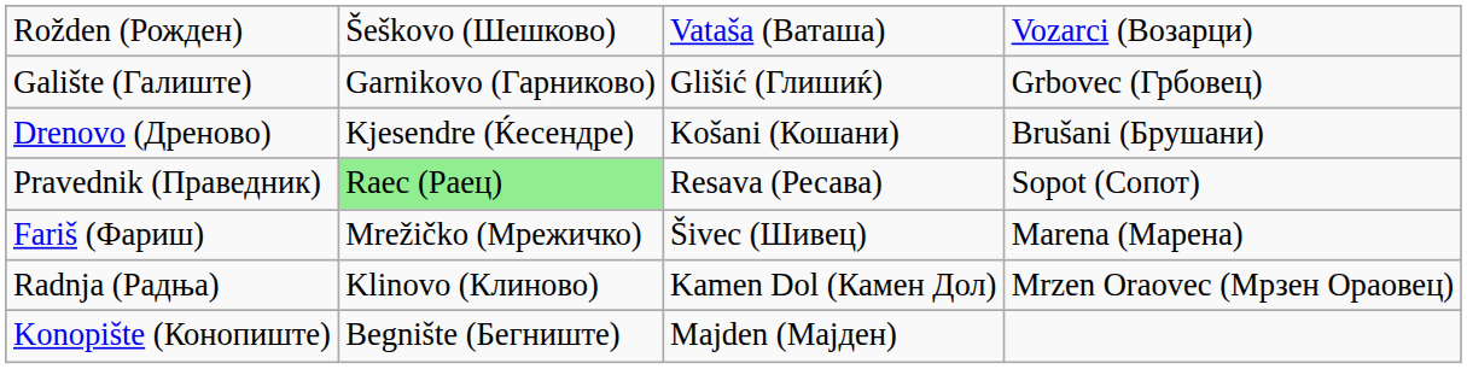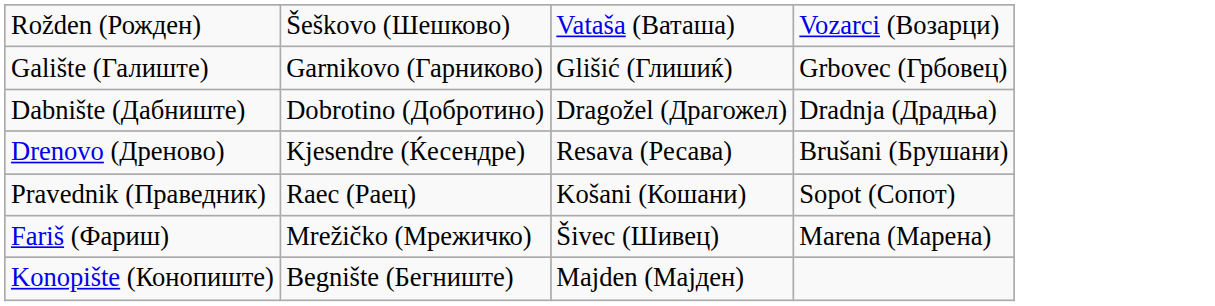 <table class="wikitable">
 <tr valign="top">
 <td>Rožden (Рожден)</td>
 <td>Šeškovo (Шешково)</td>
 <td><a href='#'>Vataša</a> (Ваташа)</td>
 <td><a href='#'>Vozarci</a> (Возарци)</td>
 </tr>
 <tr>
 <td>Galište (Галиште)</td>
 <td>Garnikovo (Гарниково)</td>
 <td>Glišić (Глишиќ)</td>
 <td>Grbovec (Грбовец)</td>
 </tr>
 <tr>
+<td>Dabnište (Дабниште)</td>
+<td>Dobrotino (Добротино)</td>
+<td>Dragožel (Драгожел)</td>
+<td>Dradnja (Драдња)</td>
+</tr>
+<tr>
 <td><a href='#'>Drenovo</a> (Дреново)</td>
 <td>Kjesendre (Ќесендре)</td>
-<td>Košani (Кошани)</td>
+<td>Resava (Ресава)</td>
 <td>Brušani (Брушани)</td>
 </tr>
 <tr>
 <td>Pravednik (Праведник)</td>
-<td style="background: lightgreen;">Raec (Раец)</td>
-<td>Resava (Ресава)</td>
+<td>Raec (Раец)</td>
+<td>Košani (Кошани)</td>
 <td>Sopot (Сопот)</td>
 </tr>
 <tr>
 <td><a href='#'>Fariš</a> (Фариш)</td>
 <td>Mrežičko (Мрежичко)</td>
 <td>Šivec (Шивец)</td>
 <td>Marena (Марена)</td>
 </tr>
 <tr>
-<td>Radnja (Радња)</td>
-<td>Klinovo (Клиново)</td>
-<td>Kamen Dol (Камен Дол)</td>
-<td>Mrzen Oraovec (Мрзен Ораовец)</td>
-</tr>
-<tr>
 <td><a href='#'>Konopište</a> (Конопиште)</td>
 <td>Begnište (Бегниште)</td>
 <td>Majden (Мајден)</td>
 </tr>
 </table>
